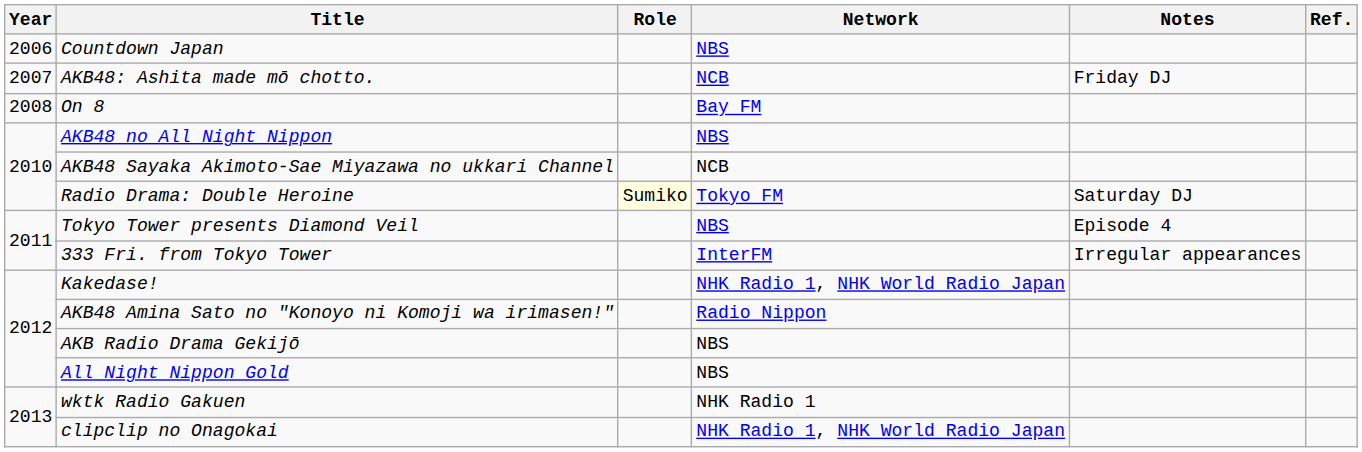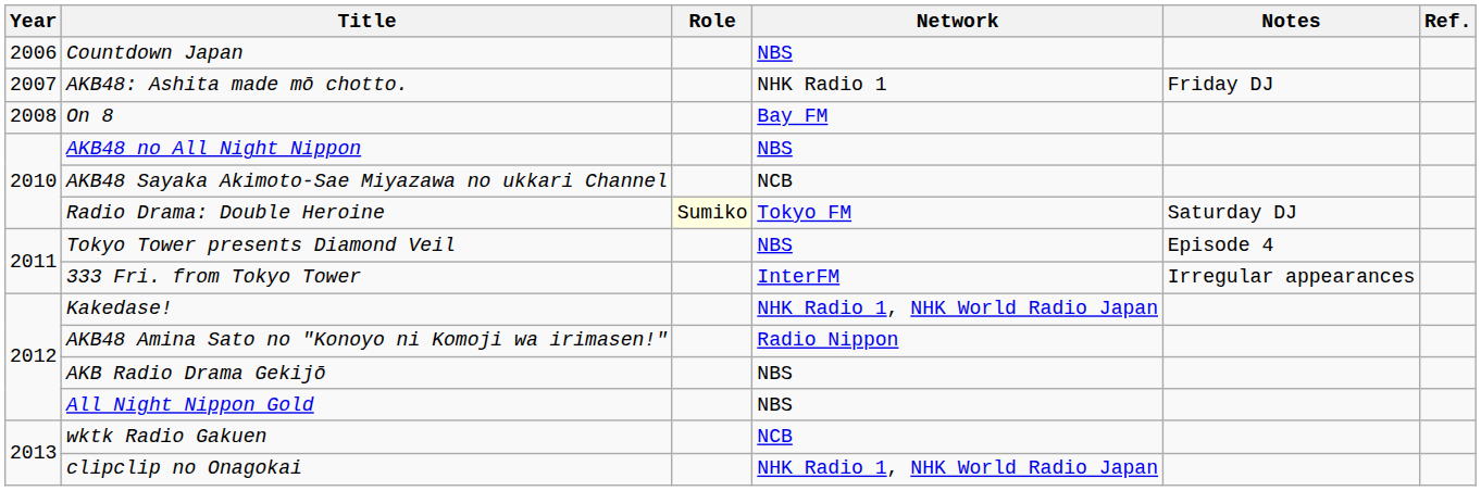 <table class="wikitable">
 <tr>
 <th>Year</th>
 <th>Title</th>
 <th>Role</th>
 <th>Network</th>
 <th>Notes</th>
 <th>Ref.</th>
 </tr>
 <tr>
 <td>2006</td>
 <td><em>Countdown Japan</em></td>
 <td></td>
 <td><a href='#'>NBS</a></td>
 <td></td>
 <td></td>
 </tr>
 <tr>
 <td>2007</td>
 <td><em>AKB48: Ashita made mō chotto.</em></td>
 <td></td>
-<td><a href='#'>NCB</a></td>
+<td>NHK Radio 1</td>
 <td>Friday DJ</td>
 <td></td>
 </tr>
 <tr>
 <td>2008</td>
 <td><em>On 8</em></td>
 <td></td>
 <td><a href='#'>Bay FM</a></td>
 <td></td>
 <td></td>
 </tr>
 <tr>
 <td rowspan="3">2010</td>
 <td><em><a href='#'>AKB48 no All Night Nippon</a></em></td>
 <td></td>
 <td><a href='#'>NBS</a></td>
 <td></td>
 <td></td>
 </tr>
 <tr>
 <td><em>AKB48 Sayaka Akimoto-Sae Miyazawa no ukkari Channel</em></td>
 <td></td>
 <td>NCB</td>
 <td></td>
 <td></td>
 </tr>
 <tr>
 <td><em>Radio Drama: Double Heroine</em></td>
 <td style="background: lightyellow;">Sumiko</td>
 <td><a href='#'>Tokyo FM</a></td>
 <td>Saturday DJ</td>
 <td></td>
 </tr>
 <tr>
 <td rowspan="2">2011</td>
 <td><em>Tokyo Tower presents Diamond Veil</em></td>
 <td></td>
 <td><a href='#'>NBS</a></td>
 <td>Episode 4</td>
 <td></td>
 </tr>
 <tr>
 <td><em>333 Fri. from Tokyo Tower</em></td>
 <td></td>
 <td><a href='#'>InterFM</a></td>
 <td>Irregular appearances</td>
 <td></td>
 </tr>
 <tr>
 <td rowspan="4">2012</td>
 <td><em>Kakedase!</em></td>
 <td></td>
 <td><a href='#'>NHK Radio 1</a>, <a href='#'>NHK World Radio Japan</a></td>
 <td></td>
 <td></td>
 </tr>
 <tr>
 <td><em>AKB48 Amina Sato no "Konoyo ni Komoji wa irimasen!"</em></td>
 <td></td>
 <td><a href='#'>Radio Nippon</a></td>
 <td></td>
 <td></td>
 </tr>
 <tr>
 <td><em>AKB Radio Drama Gekijō</em></td>
 <td></td>
 <td>NBS</td>
 <td></td>
 <td></td>
 </tr>
 <tr>
 <td><em><a href='#'>All Night Nippon Gold</a></em></td>
 <td></td>
 <td>NBS</td>
 <td></td>
 <td></td>
 </tr>
 <tr>
 <td rowspan="2">2013</td>
 <td><em>wktk Radio Gakuen</em></td>
 <td></td>
-<td>NHK Radio 1</td>
+<td><a href='#'>NCB</a></td>
 <td></td>
 <td></td>
 </tr>
 <tr>
 <td><em>clipclip no Onagokai</em></td>
 <td></td>
 <td><a href='#'>NHK Radio 1</a>, <a href='#'>NHK World Radio Japan</a></td>
 <td></td>
 <td></td>
 </tr>
 </table>
